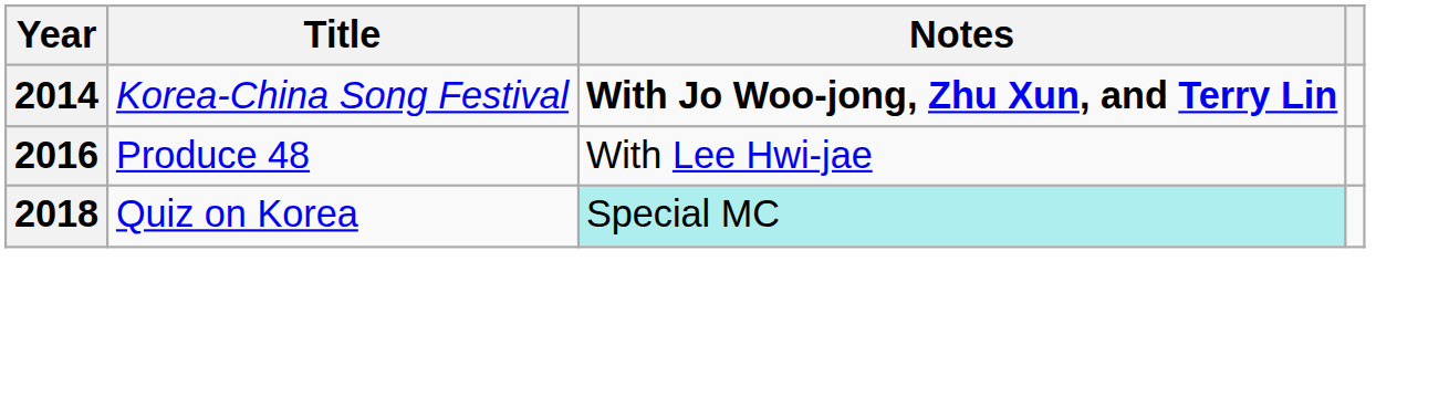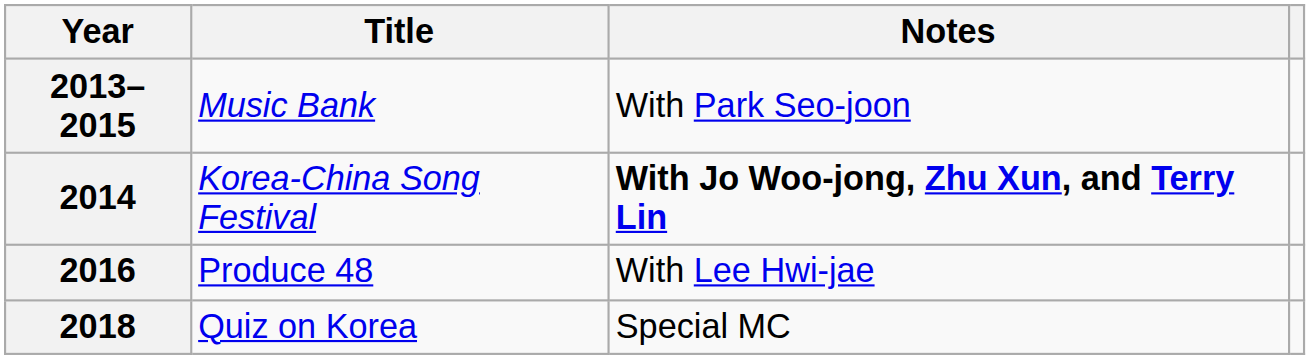 <table class="wikitable plainrowheaders sortable">
 <tr>
 <th scope="col">Year</th>
 <th scope="col">Title</th>
 <th scope="col">Notes</th>
 <th scope="col" class="unsortable"></th>
+</tr>
+<tr>
+<th scope="row">2013–2015</th>
+<td><em><a href='#'>Music Bank</a></em></td>
+<td>With <a href='#'>Park Seo-joon</a></td>
+<td style="text-align:center"></td>
 </tr>
 <tr>
 <th scope="row">2014</th>
 <td><em><a href='#'>Korea-China Song Festival</a></td>
 <td><strong>With Jo Woo-jong, <a href='#'>Zhu Xun</a>, and <a href='#'>Terry Lin</a></strong></td>
 <td style="text-align:center"></td>
 </tr>
 <tr>
 <th scope="row">2016</th>
 <td></em><a href='#'>Produce 48</a><em></td>
 <td>With <a href='#'>Lee Hwi-jae</a></td>
 <td style="text-align:center"></td>
 </tr>
 <tr>
 <th scope="row">2018</th>
 <td></em><a href='#'>Quiz on Korea</a><em></td>
-<td style="background: paleturquoise;">Special MC</td>
+<td>Special MC</td>
 <td style="text-align:center"></td>
 </tr>
 </table>
